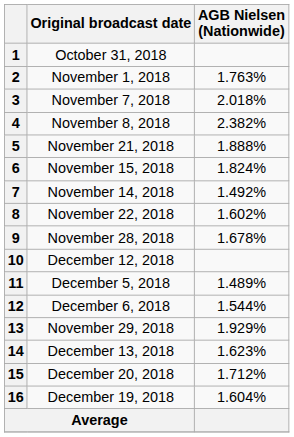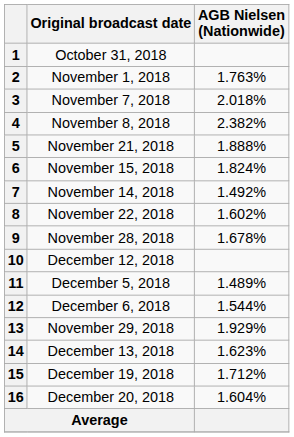 <table class="wikitable" style="text-align:center">
 <tr>
 <th></th>
 <th>Original broadcast date</th>
 <th>AGB Nielsen<br>(Nationwide)</th>
 </tr>
 <tr>
 <th>1</th>
 <td>October 31, 2018</td>
 <td></td>
 </tr>
 <tr>
 <th>2</th>
 <td>November 1, 2018</td>
 <td>1.763%</td>
 </tr>
 <tr>
 <th>3</th>
 <td>November 7, 2018</td>
 <td>2.018%</td>
 </tr>
 <tr>
 <th>4</th>
 <td>November 8, 2018</td>
 <td>2.382%</td>
 </tr>
 <tr>
 <th>5</th>
 <td>November 21, 2018</td>
 <td>1.888%</td>
 </tr>
 <tr>
 <th>6</th>
 <td>November 15, 2018</td>
 <td>1.824%</td>
 </tr>
 <tr>
 <th>7</th>
 <td>November 14, 2018</td>
 <td>1.492%</td>
 </tr>
 <tr>
 <th>8</th>
 <td>November 22, 2018</td>
 <td>1.602%</td>
 </tr>
 <tr>
 <th>9</th>
 <td>November 28, 2018</td>
 <td>1.678%</td>
 </tr>
 <tr>
 <th>10</th>
 <td>December 12, 2018</td>
 <td></td>
 </tr>
 <tr>
 <th>11</th>
 <td>December 5, 2018</td>
 <td>1.489%</td>
 </tr>
 <tr>
 <th>12</th>
 <td>December 6, 2018</td>
 <td>1.544%</td>
 </tr>
 <tr>
 <th>13</th>
 <td>November 29, 2018</td>
 <td>1.929%</td>
 </tr>
 <tr>
 <th>14</th>
 <td>December 13, 2018</td>
 <td>1.623%</td>
 </tr>
 <tr>
 <th>15</th>
-<td>December 20, 2018</td>
+<td>December 19, 2018</td>
 <td>1.712%</td>
 </tr>
 <tr>
 <th>16</th>
-<td>December 19, 2018</td>
+<td>December 20, 2018</td>
 <td>1.604%</td>
 </tr>
 <tr>
 <th colspan="2">Average</th>
 <th></th>
 </tr>
 <tr>
 </tr>
 </table>
